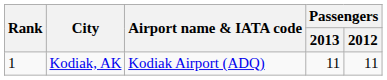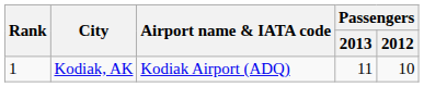 <table class="wikitable">
 <tr>
 <th rowspan="2">Rank</th>
 <th rowspan="2">City</th>
 <th rowspan="2">Airport name & IATA code</th>
 <th colspan="2">Passengers</th>
 </tr>
 <tr>
 <th>2013</th>
 <th>2012</th>
 </tr>
 <tr>
 <td>1</td>
 <td><a href='#'>Kodiak, AK</a></td>
 <td><a href='#'>Kodiak Airport (ADQ)</a></td>
 <td align="right">11</td>
-<td align="right">11</td>
+<td align="right">10</td>
 </tr>
 </table>
